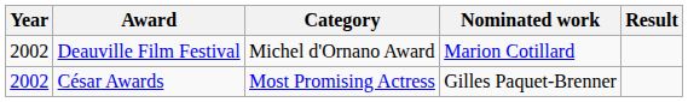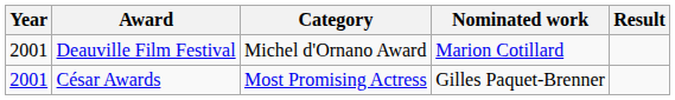 <table class="wikitable">
 <tr>
 <th>Year</th>
 <th>Award</th>
 <th>Category</th>
 <th>Nominated work</th>
 <th>Result</th>
 </tr>
 <tr>
-<td>2002</td>
+<td>2001</td>
 <td><a href='#'>Deauville Film Festival</a></td>
 <td>Michel d'Ornano Award</td>
 <td><a href='#'>Marion Cotillard</a></td>
 <td></td>
 </tr>
 <tr>
-<td><a href='#'>2002</a></td>
+<td><a href='#'>2001</a></td>
 <td><a href='#'>César Awards</a></td>
 <td><a href='#'>Most Promising Actress</a></td>
 <td>Gilles Paquet-Brenner</td>
 <td></td>
 </tr>
 <tr>
 </tr>
 </table>
